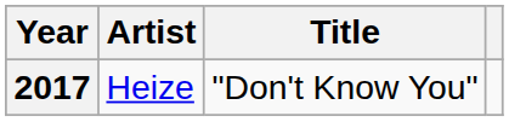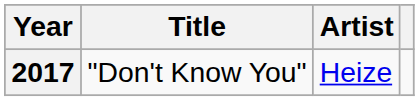 <table class="wikitable sortable plainrowheaders">
 <tr>
 <th scope="col">Year</th>
+<th scope="col">Title</th>
 <th scope="col">Artist</th>
-<th scope="col">Title</th>
 <th scope="col" class="unsortable"></th>
 </tr>
 <tr>
 <th scope="row">2017</th>
+<td>"Don't Know You"</td>
 <td><a href='#'>Heize</a></td>
-<td>"Don't Know You"</td>
 <td style="text-align:center"></td>
 </tr>
 </table>
